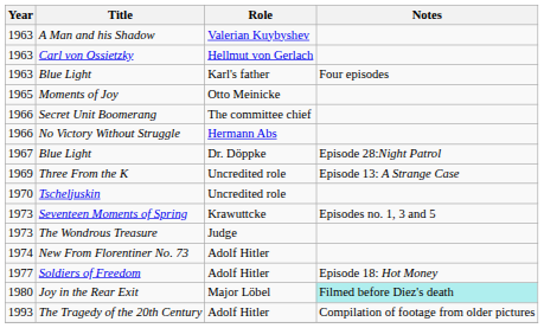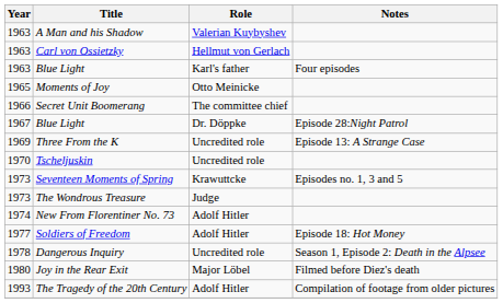 <table class="wikitable sortable">
 <tr>
 <th>Year</th>
 <th>Title</th>
 <th>Role</th>
 <th class="unsortable">Notes</th>
 </tr>
 <tr>
 <td>1963</td>
 <td><em>A Man and his Shadow</em></td>
 <td><a href='#'>Valerian Kuybyshev</a></td>
 <td></td>
 </tr>
 <tr>
 <td>1963</td>
 <td><em><a href='#'>Carl von Ossietzky</a></em></td>
 <td><a href='#'>Hellmut von Gerlach</a></td>
 <td></td>
 </tr>
 <tr>
 <td>1963</td>
 <td><em>Blue Light</em></td>
 <td>Karl's father</td>
 <td>Four episodes</td>
 </tr>
 <tr>
 <td>1965</td>
 <td><em>Moments of Joy</em></td>
 <td>Otto Meinicke</td>
 <td></td>
 </tr>
 <tr>
 <td>1966</td>
 <td><em>Secret Unit Boomerang</em></td>
 <td>The committee chief</td>
-<td></td>
-</tr>
-<tr>
-<td>1966</td>
-<td><em>No Victory Without Struggle</em></td>
-<td><a href='#'>Hermann Abs</a></td>
 <td></td>
 </tr>
 <tr>
 <td>1967</td>
 <td><em>Blue Light</em></td>
 <td>Dr. Döppke</td>
 <td>Episode 28:<em>Night Patrol</em></td>
 </tr>
 <tr>
 <td>1969</td>
 <td><em>Three From the K</em></td>
 <td>Uncredited role</td>
 <td>Episode 13: <em>A Strange Case</em></td>
 </tr>
 <tr>
 <td>1970</td>
 <td><em><a href='#'>Tscheljuskin</a></em></td>
 <td>Uncredited role</td>
 <td></td>
 </tr>
 <tr>
 <td>1973</td>
 <td><em><a href='#'>Seventeen Moments of Spring</a></em></td>
 <td>Krawuttcke</td>
 <td>Episodes no. 1, 3 and 5</td>
 </tr>
 <tr>
 <td>1973</td>
 <td><em>The Wondrous Treasure</em></td>
 <td>Judge</td>
 <td></td>
 </tr>
 <tr>
 <td>1974</td>
 <td><em>New From Florentiner No. 73</em></td>
 <td>Adolf Hitler</td>
 <td></td>
 </tr>
 <tr>
 <td>1977</td>
 <td><em><a href='#'>Soldiers of Freedom</a></em></td>
 <td>Adolf Hitler</td>
 <td>Episode 18: <em>Hot Money</em></td>
 </tr>
 <tr>
+<td>1978</td>
+<td><em>Dangerous Inquiry</em></td>
+<td>Uncredited role</td>
+<td>Season 1, Episode 2: <em>Death in the <a href='#'>Alpsee</a></em></td>
+</tr>
+<tr>
 <td>1980</td>
 <td><em>Joy in the Rear Exit</em></td>
 <td>Major Löbel</td>
-<td style="background: paleturquoise;">Filmed before Diez's death</td>
+<td>Filmed before Diez's death</td>
 </tr>
 <tr>
 <td>1993</td>
 <td><em>The Tragedy of the 20th Century</em></td>
 <td>Adolf Hitler</td>
 <td>Compilation of footage from older pictures</td>
 </tr>
 <tr>
 </tr>
 </table>
